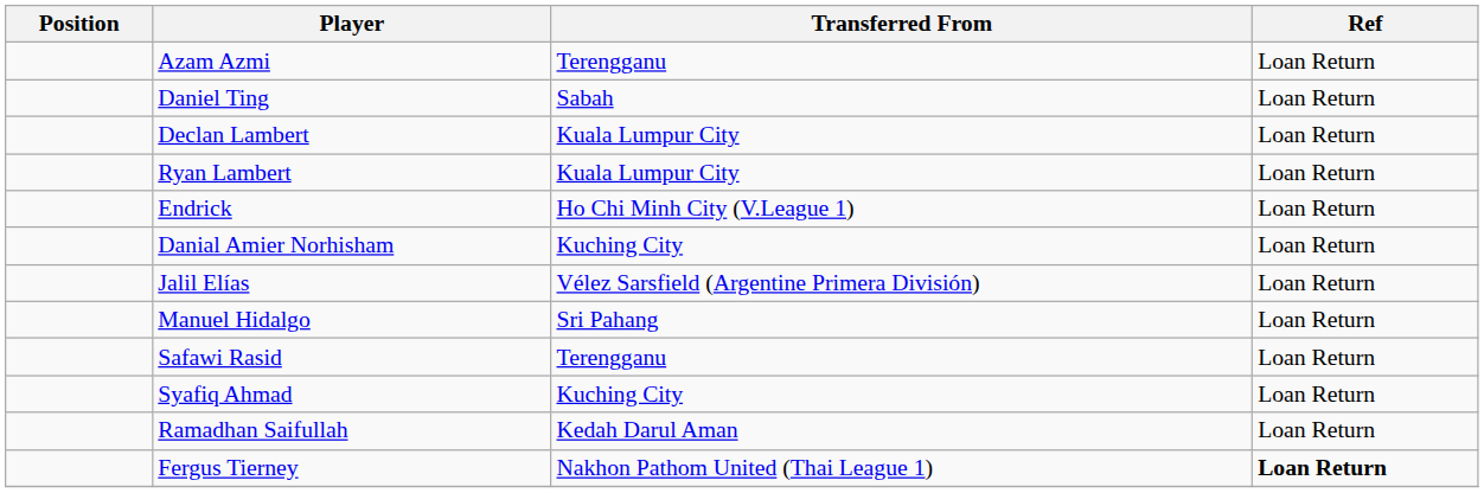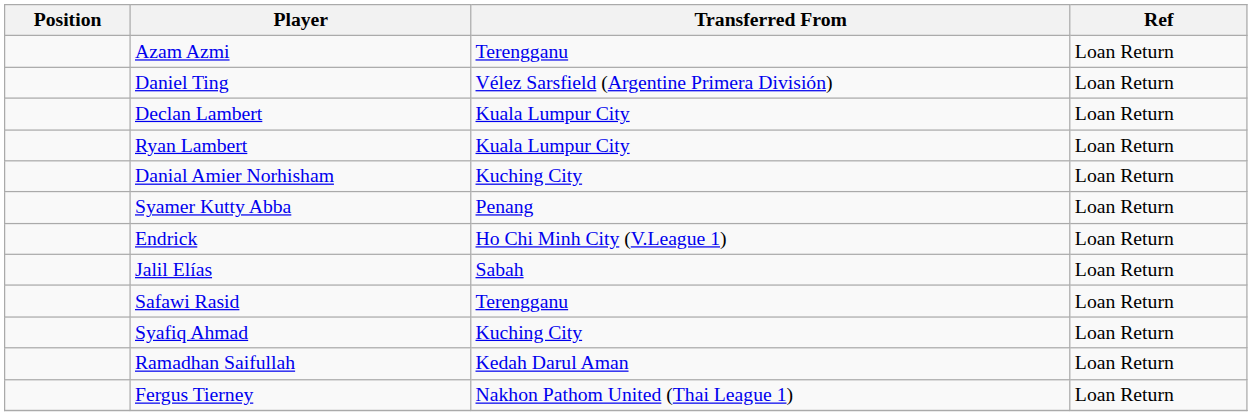 <table class="wikitable sortable" style="width:80%; font-size:100%; text-align:left;">
 <tr>
 <th>Position</th>
 <th>Player</th>
 <th>Transferred From</th>
 <th>Ref</th>
 </tr>
 <tr>
 <td></td>
 <td> <a href='#'>Azam Azmi</a></td>
 <td> <a href='#'>Terengganu</a></td>
 <td>Loan Return</td>
 </tr>
 <tr>
 <td></td>
 <td> <a href='#'>Daniel Ting</a></td>
-<td> <a href='#'>Sabah</a></td>
+<td> <a href='#'>Vélez Sarsfield</a> (<a href='#'>Argentine Primera División</a>)</td>
 <td>Loan Return</td>
 </tr>
 <tr>
 <td></td>
 <td> <a href='#'>Declan Lambert</a></td>
 <td> <a href='#'>Kuala Lumpur City</a></td>
 <td>Loan Return</td>
 </tr>
 <tr>
 <td></td>
 <td> <a href='#'>Ryan Lambert</a></td>
 <td> <a href='#'>Kuala Lumpur City</a></td>
 <td>Loan Return</td>
 </tr>
 <tr>
 <td></td>
+<td> <a href='#'>Danial Amier Norhisham</a></td>
+<td> <a href='#'>Kuching City</a></td>
+<td>Loan Return</td>
+</tr>
+<tr>
+<td></td>
+<td> <a href='#'>Syamer Kutty Abba</a></td>
+<td> <a href='#'>Penang</a></td>
+<td>Loan Return</td>
+</tr>
+<tr>
+<td></td>
 <td><a href='#'>Endrick</a></td>
 <td> <a href='#'>Ho Chi Minh City</a> (<a href='#'>V.League 1</a>)</td>
 <td>Loan Return</td>
 </tr>
 <tr>
 <td></td>
-<td> <a href='#'>Danial Amier Norhisham</a></td>
-<td> <a href='#'>Kuching City</a></td>
-<td>Loan Return</td>
-</tr>
-<tr>
-<td></td>
 <td> <a href='#'>Jalil Elías</a></td>
-<td> <a href='#'>Vélez Sarsfield</a> (<a href='#'>Argentine Primera División</a>)</td>
-<td>Loan Return</td>
-</tr>
-<tr>
-<td></td>
-<td> <a href='#'>Manuel Hidalgo</a></td>
-<td> <a href='#'>Sri Pahang</a></td>
+<td> <a href='#'>Sabah</a></td>
 <td>Loan Return</td>
 </tr>
 <tr>
 <td></td>
 <td> <a href='#'>Safawi Rasid</a></td>
 <td> <a href='#'>Terengganu</a></td>
 <td>Loan Return </td>
 </tr>
 <tr>
 <td></td>
 <td> <a href='#'>Syafiq Ahmad</a></td>
 <td> <a href='#'>Kuching City</a></td>
 <td>Loan Return</td>
 </tr>
 <tr>
 <td></td>
 <td> <a href='#'>Ramadhan Saifullah</a></td>
 <td> <a href='#'>Kedah Darul Aman</a></td>
 <td>Loan Return </td>
 </tr>
 <tr>
 <td></td>
 <td> <a href='#'>Fergus Tierney</a></td>
 <td> <a href='#'>Nakhon Pathom United</a> (<a href='#'>Thai League 1</a>)</td>
-<td><strong>Loan Return</strong></td>
+<td>Loan Return</td>
 </tr>
 <tr>
 </tr>
 </table>
